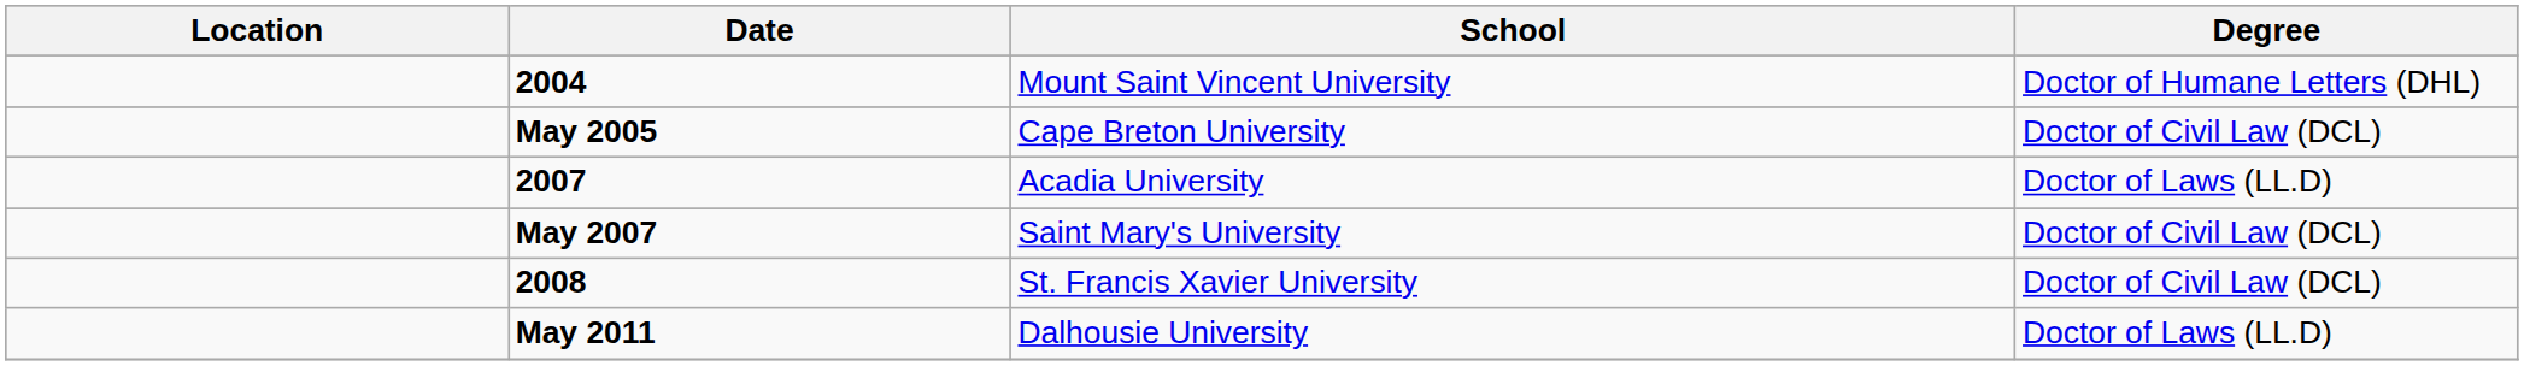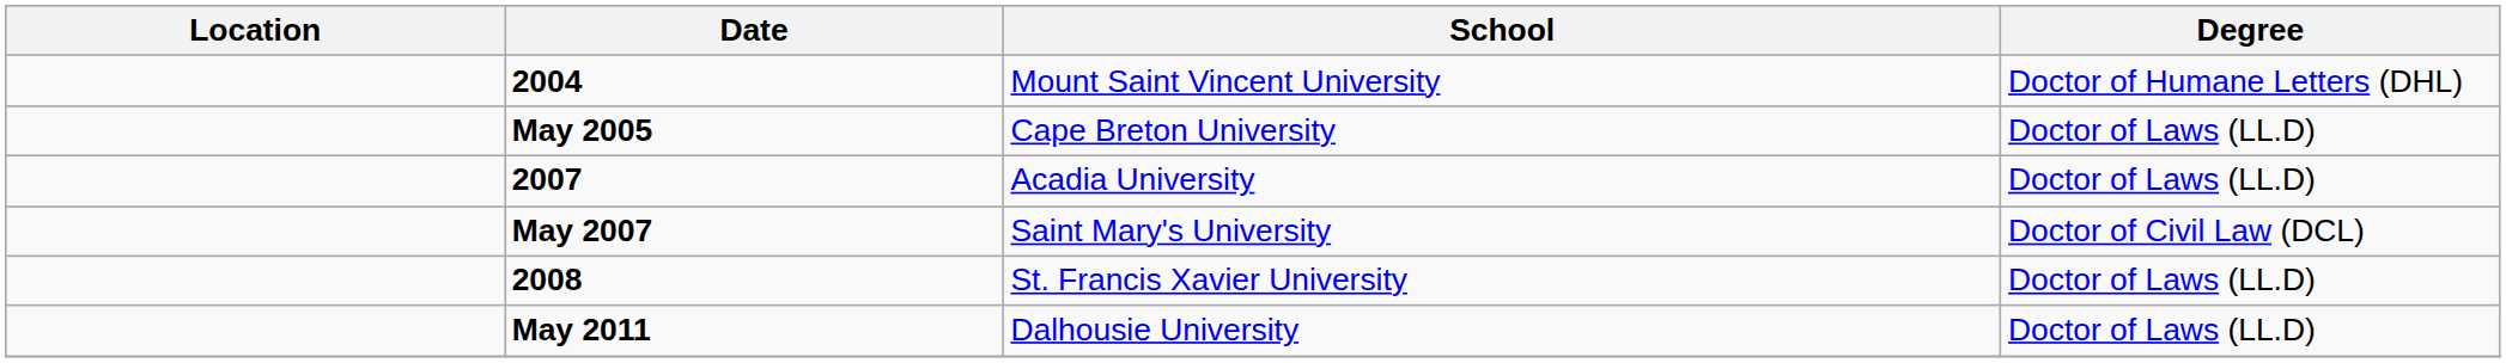 <table class="wikitable" style="width:100%;">
 <tr>
 <th style="width:20%;">Location</th>
 <th style="width:20%;">Date</th>
 <th style="width:40%;">School</th>
 <th style="width:20%;">Degree</th>
 </tr>
 <tr>
 <td></td>
 <td><strong>2004</strong></td>
 <td><a href='#'>Mount Saint Vincent University</a></td>
 <td><a href='#'>Doctor of Humane Letters</a> (DHL)  </td>
 </tr>
 <tr>
 <td></td>
 <td><strong>May 2005</strong></td>
 <td><a href='#'>Cape Breton University</a></td>
-<td><a href='#'>Doctor of Civil Law</a> (DCL)  </td>
+<td><a href='#'>Doctor of Laws</a> (LL.D)  </td>
 </tr>
 <tr>
 <td></td>
 <td><strong>2007</strong></td>
 <td><a href='#'>Acadia University</a></td>
 <td><a href='#'>Doctor of Laws</a> (LL.D)</td>
 </tr>
 <tr>
 <td></td>
 <td><strong>May 2007</strong></td>
 <td><a href='#'>Saint Mary's University</a></td>
 <td><a href='#'>Doctor of Civil Law</a> (DCL)  </td>
 </tr>
 <tr>
 <td></td>
 <td><strong>2008</strong></td>
 <td><a href='#'>St. Francis Xavier University</a></td>
-<td><a href='#'>Doctor of Civil Law</a> (DCL)  </td>
+<td><a href='#'>Doctor of Laws</a> (LL.D)</td>
 </tr>
 <tr>
 <td></td>
 <td><strong>May 2011</strong></td>
 <td><a href='#'>Dalhousie University</a></td>
 <td><a href='#'>Doctor of Laws</a> (LL.D)  </td>
 </tr>
 <tr>
 </tr>
 </table>
